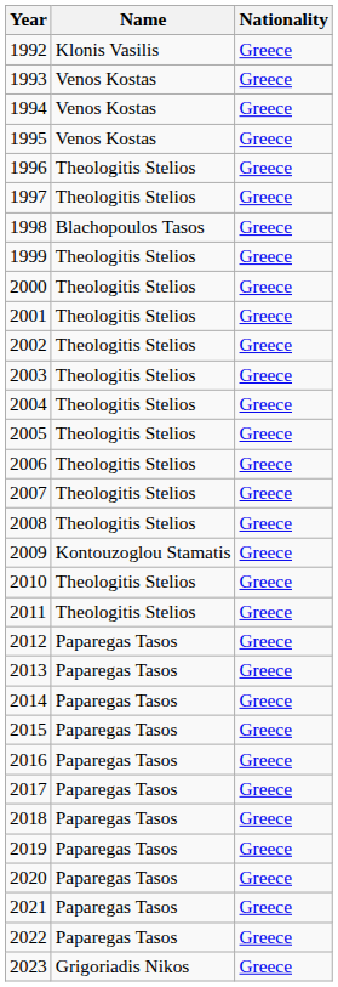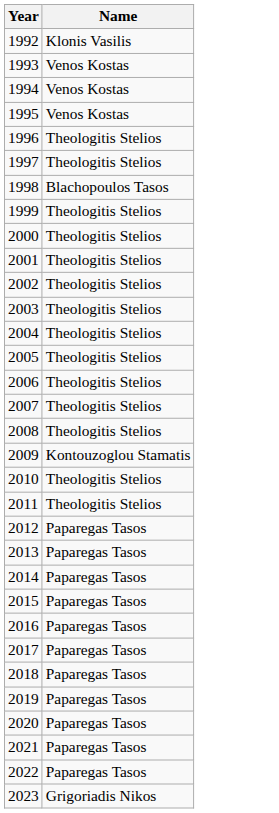 <table class="wikitable sortable">
 <tr>
 <th>Year</th>
 <th>Name</th>
-<th>Nationality</th>
 </tr>
 <tr>
 <td>1992</td>
 <td>Klonis Vasilis</td>
-<td><a href='#'>Greece</a></td>
 </tr>
 <tr>
 <td>1993</td>
 <td>Venos Kostas</td>
-<td><a href='#'>Greece</a></td>
 </tr>
 <tr>
 <td>1994</td>
 <td>Venos Kostas</td>
-<td><a href='#'>Greece</a></td>
 </tr>
 <tr>
 <td>1995</td>
 <td>Venos Kostas</td>
-<td><a href='#'>Greece</a></td>
 </tr>
 <tr>
 <td>1996</td>
 <td>Theologitis Stelios</td>
-<td><a href='#'>Greece</a></td>
 </tr>
 <tr>
 <td>1997</td>
 <td>Theologitis Stelios</td>
-<td><a href='#'>Greece</a></td>
 </tr>
 <tr>
 <td>1998</td>
 <td>Blachopoulos Tasos</td>
-<td><a href='#'>Greece</a></td>
 </tr>
 <tr>
 <td>1999</td>
 <td>Theologitis Stelios</td>
-<td><a href='#'>Greece</a></td>
 </tr>
 <tr>
 <td>2000</td>
 <td>Theologitis Stelios</td>
-<td><a href='#'>Greece</a></td>
 </tr>
 <tr>
 <td>2001</td>
 <td>Theologitis Stelios</td>
-<td><a href='#'>Greece</a></td>
 </tr>
 <tr>
 <td>2002</td>
 <td>Theologitis Stelios</td>
-<td><a href='#'>Greece</a></td>
 </tr>
 <tr>
 <td>2003</td>
 <td>Theologitis Stelios</td>
-<td><a href='#'>Greece</a></td>
 </tr>
 <tr>
 <td>2004</td>
 <td>Theologitis Stelios</td>
-<td><a href='#'>Greece</a></td>
 </tr>
 <tr>
 <td>2005</td>
 <td>Theologitis Stelios</td>
-<td><a href='#'>Greece</a></td>
 </tr>
 <tr>
 <td>2006</td>
 <td>Theologitis Stelios</td>
-<td><a href='#'>Greece</a></td>
 </tr>
 <tr>
 <td>2007</td>
 <td>Theologitis Stelios</td>
-<td><a href='#'>Greece</a></td>
 </tr>
 <tr>
 <td>2008</td>
 <td>Theologitis Stelios</td>
-<td><a href='#'>Greece</a></td>
 </tr>
 <tr>
 <td>2009</td>
 <td>Kontouzoglou Stamatis</td>
-<td><a href='#'>Greece</a></td>
 </tr>
 <tr>
 <td>2010</td>
 <td>Theologitis Stelios</td>
-<td><a href='#'>Greece</a></td>
 </tr>
 <tr>
 <td>2011</td>
 <td>Theologitis Stelios</td>
-<td><a href='#'>Greece</a></td>
 </tr>
 <tr>
 <td>2012</td>
 <td>Paparegas Tasos</td>
-<td><a href='#'>Greece</a></td>
 </tr>
 <tr>
 <td>2013</td>
 <td>Paparegas Tasos</td>
-<td><a href='#'>Greece</a></td>
 </tr>
 <tr>
 <td>2014</td>
 <td>Paparegas Tasos</td>
-<td><a href='#'>Greece</a></td>
 </tr>
 <tr>
 <td>2015</td>
 <td>Paparegas Tasos</td>
-<td><a href='#'>Greece</a></td>
 </tr>
 <tr>
 <td>2016</td>
 <td>Paparegas Tasos</td>
-<td><a href='#'>Greece</a></td>
 </tr>
 <tr>
 <td>2017</td>
 <td>Paparegas Tasos</td>
-<td><a href='#'>Greece</a></td>
 </tr>
 <tr>
 <td>2018</td>
 <td>Paparegas Tasos</td>
-<td><a href='#'>Greece</a></td>
 </tr>
 <tr>
 <td>2019</td>
 <td>Paparegas Tasos</td>
-<td><a href='#'>Greece</a></td>
 </tr>
 <tr>
 <td>2020</td>
 <td>Paparegas Tasos</td>
-<td><a href='#'>Greece</a></td>
 </tr>
 <tr>
 <td>2021</td>
 <td>Paparegas Tasos</td>
-<td><a href='#'>Greece</a></td>
 </tr>
 <tr>
 <td>2022</td>
 <td>Paparegas Tasos</td>
-<td><a href='#'>Greece</a></td>
 </tr>
 <tr>
 <td>2023</td>
 <td>Grigoriadis Nikos</td>
-<td><a href='#'>Greece</a></td>
 </tr>
 </table>
